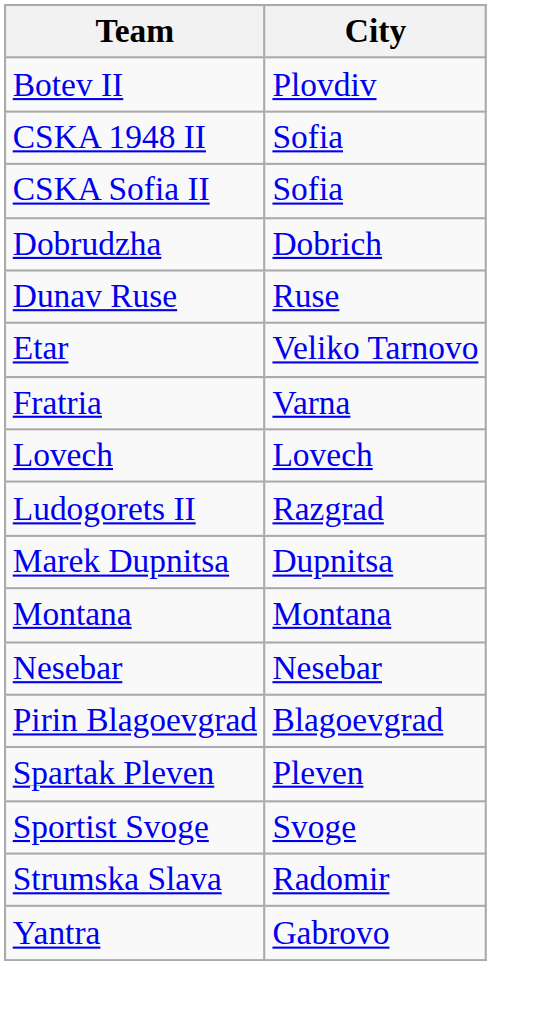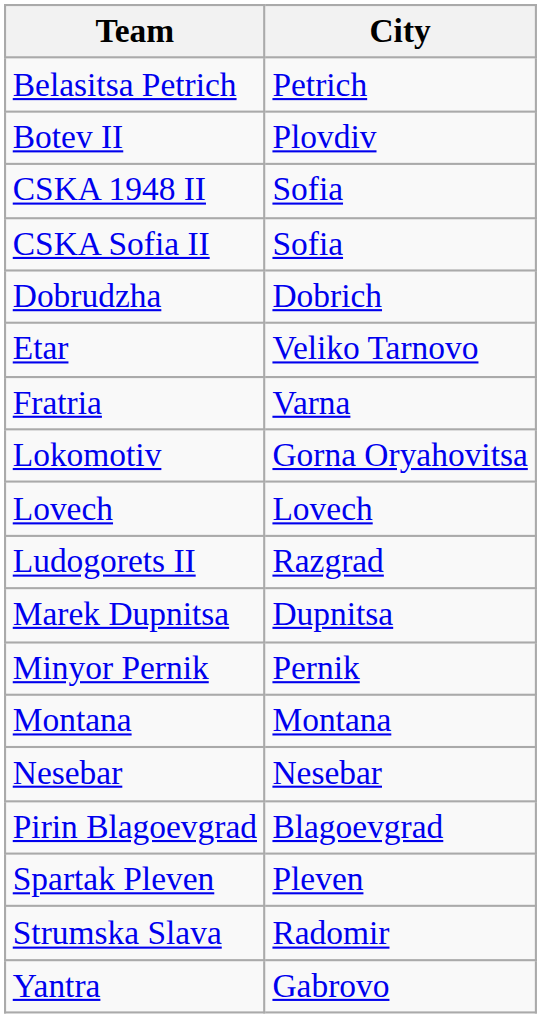 <table class="wikitable sortable">
 <tr>
 <th>Team</th>
 <th>City</th>
+</tr>
+<tr>
+<td><a href='#'>Belasitsa Petrich</a></td>
+<td><a href='#'>Petrich</a></td>
 </tr>
 <tr>
 <td><a href='#'>Botev II</a></td>
 <td><a href='#'>Plovdiv</a></td>
 </tr>
 <tr>
 <td><a href='#'>CSKA 1948 II</a></td>
 <td><a href='#'>Sofia</a></td>
 </tr>
 <tr>
 <td><a href='#'>CSKA Sofia II</a></td>
 <td><a href='#'>Sofia</a></td>
 </tr>
 <tr>
 <td><a href='#'>Dobrudzha</a></td>
 <td><a href='#'>Dobrich</a></td>
 </tr>
 <tr>
-<td><a href='#'>Dunav Ruse</a></td>
-<td><a href='#'>Ruse</a></td>
-</tr>
-<tr>
 <td><a href='#'>Etar</a></td>
 <td><a href='#'>Veliko Tarnovo</a></td>
 </tr>
 <tr>
 <td><a href='#'>Fratria</a></td>
 <td><a href='#'>Varna</a></td>
+</tr>
+<tr>
+<td><a href='#'>Lokomotiv</a></td>
+<td><a href='#'>Gorna Oryahovitsa</a></td>
 </tr>
 <tr>
 <td><a href='#'>Lovech</a></td>
 <td><a href='#'>Lovech</a></td>
 </tr>
 <tr>
 <td><a href='#'>Ludogorets II</a></td>
 <td><a href='#'>Razgrad</a></td>
 </tr>
 <tr>
 <td><a href='#'>Marek Dupnitsa</a></td>
 <td><a href='#'>Dupnitsa</a></td>
+</tr>
+<tr>
+<td><a href='#'>Minyor Pernik</a></td>
+<td><a href='#'>Pernik</a></td>
 </tr>
 <tr>
 <td><a href='#'>Montana</a></td>
 <td><a href='#'>Montana</a></td>
 </tr>
 <tr>
 <td><a href='#'>Nesebar</a></td>
 <td><a href='#'>Nesebar</a></td>
 </tr>
 <tr>
 <td><a href='#'>Pirin Blagoevgrad</a></td>
 <td><a href='#'>Blagoevgrad</a></td>
 </tr>
 <tr>
 <td><a href='#'>Spartak Pleven</a></td>
 <td><a href='#'>Pleven</a></td>
 </tr>
 <tr>
-<td><a href='#'>Sportist Svoge</a></td>
-<td><a href='#'>Svoge</a></td>
-</tr>
-<tr>
 <td><a href='#'>Strumska Slava</a></td>
 <td><a href='#'>Radomir</a></td>
 </tr>
 <tr>
 <td><a href='#'>Yantra</a></td>
 <td><a href='#'>Gabrovo</a></td>
 </tr>
 </table>
